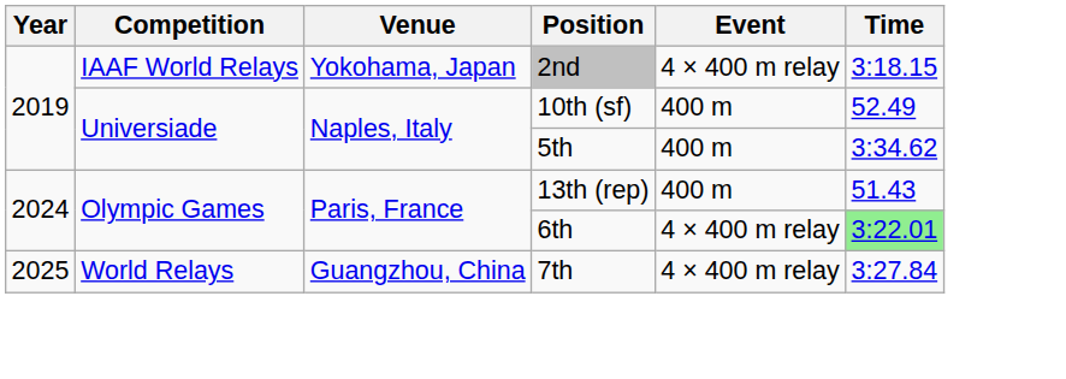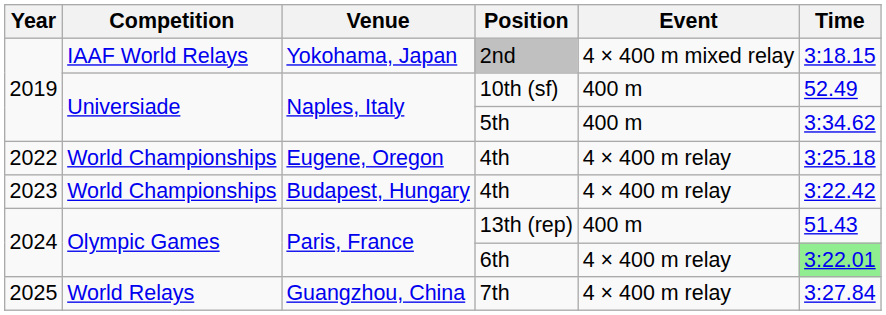 <table class="wikitable">
 <tr>
 <th>Year</th>
 <th>Competition</th>
 <th>Venue</th>
 <th>Position</th>
 <th>Event</th>
 <th>Time</th>
 </tr>
 <tr>
 <td rowspan="3">2019</td>
 <td><a href='#'>IAAF World Relays</a></td>
 <td><a href='#'>Yokohama, Japan</a></td>
 <td bgcolor=silver>2nd</td>
-<td>4 × 400 m relay</td>
+<td>4 × 400 m mixed relay</td>
 <td><a href='#'>3:18.15</a></td>
 </tr>
 <tr>
 <td rowspan="2"><a href='#'>Universiade</a></td>
 <td rowspan="2"><a href='#'>Naples, Italy</a></td>
 <td>10th (sf)</td>
 <td>400 m</td>
 <td><a href='#'>52.49</a></td>
 </tr>
 <tr>
 <td>5th</td>
 <td>400 m</td>
 <td><a href='#'>3:34.62</a></td>
+</tr>
+<tr>
+<td>2022</td>
+<td><a href='#'>World Championships</a></td>
+<td><a href='#'>Eugene, Oregon</a></td>
+<td>4th</td>
+<td>4 × 400 m relay</td>
+<td><a href='#'>3:25.18</a></td>
+</tr>
+<tr>
+<td>2023</td>
+<td><a href='#'>World Championships</a></td>
+<td><a href='#'>Budapest, Hungary</a></td>
+<td>4th</td>
+<td>4 × 400 m relay</td>
+<td><a href='#'>3:22.42</a></td>
 </tr>
 <tr>
 <td rowspan=2>2024</td>
 <td rowspan=2><a href='#'>Olympic Games</a></td>
 <td rowspan=2><a href='#'>Paris, France</a></td>
 <td>13th (rep)</td>
 <td>400 m</td>
 <td><a href='#'>51.43</a></td>
 </tr>
 <tr>
 <td>6th</td>
 <td>4 × 400 m relay</td>
 <td style="background: lightgreen;"><a href='#'>3:22.01</a></td>
 </tr>
 <tr>
 <td>2025</td>
 <td align=left><a href='#'>World Relays</a></td>
 <td align=left><a href='#'>Guangzhou, China</a></td>
 <td>7th</td>
 <td>4 × 400 m relay</td>
 <td><a href='#'>3:27.84</a></td>
 </tr>
 </table>
